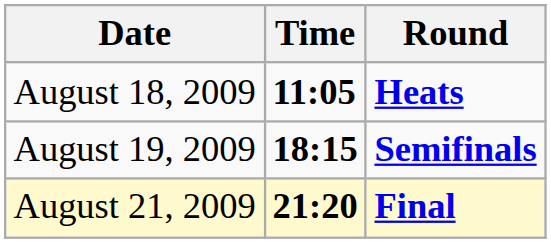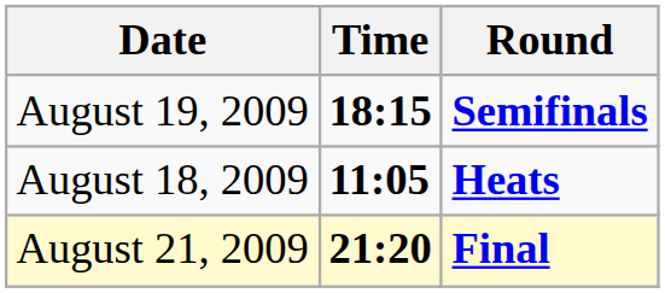 <table class="wikitable">
 <tr>
 <th>Date</th>
 <th>Time</th>
 <th>Round</th>
 </tr>
 <tr>
+<td>August 19, 2009</td>
+<td><strong>18:15</strong></td>
+<td><strong><a href='#'>Semifinals</a></strong></td>
+</tr>
+<tr>
 <td>August 18, 2009</td>
 <td><strong>11:05</strong></td>
 <td><strong><a href='#'>Heats</a></strong></td>
-</tr>
-<tr>
-<td>August 19, 2009</td>
-<td><strong>18:15</strong></td>
-<td><strong><a href='#'>Semifinals</a></strong></td>
 </tr>
 <tr style=background:lemonchiffon>
 <td>August 21, 2009</td>
 <td><strong>21:20</strong></td>
 <td><strong><a href='#'>Final</a></strong></td>
 </tr>
 </table>
